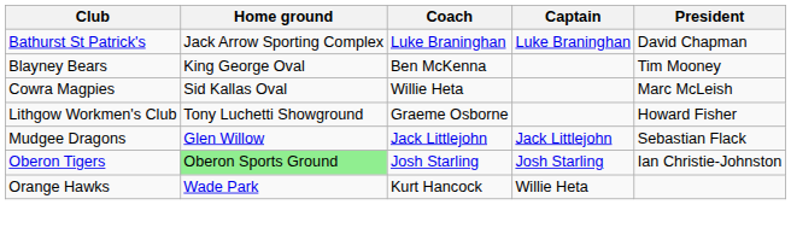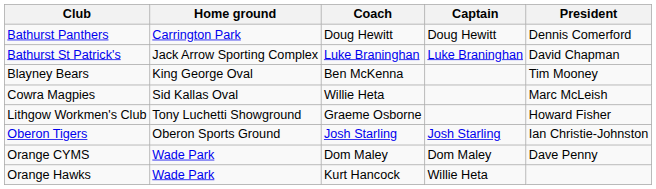 <table class="wikitable sortable">
 <tr>
 <th>Club</th>
 <th>Home ground</th>
 <th>Coach</th>
 <th>Captain</th>
 <th>President</th>
+</tr>
+<tr>
+<td> <a href='#'>Bathurst Panthers</a></td>
+<td><a href='#'>Carrington Park</a></td>
+<td> Doug Hewitt</td>
+<td> Doug Hewitt</td>
+<td> Dennis Comerford</td>
 </tr>
 <tr>
 <td> <a href='#'>Bathurst St Patrick's</a></td>
 <td>Jack Arrow Sporting Complex</td>
 <td> <a href='#'>Luke Braninghan</a></td>
 <td> <a href='#'>Luke Braninghan</a></td>
 <td> David Chapman</td>
 </tr>
 <tr>
 <td> Blayney Bears</td>
 <td>King George Oval</td>
 <td> Ben McKenna</td>
 <td></td>
 <td> Tim Mooney</td>
 </tr>
 <tr>
 <td> Cowra Magpies</td>
 <td>Sid Kallas Oval</td>
 <td> Willie Heta</td>
 <td></td>
 <td> Marc McLeish</td>
 </tr>
 <tr>
 <td> Lithgow Workmen's Club</td>
 <td>Tony Luchetti Showground</td>
 <td> Graeme Osborne</td>
 <td></td>
 <td> Howard Fisher</td>
 </tr>
 <tr>
-<td> Mudgee Dragons</td>
-<td><a href='#'>Glen Willow</a></td>
-<td> <a href='#'>Jack Littlejohn</a></td>
-<td> <a href='#'>Jack Littlejohn</a></td>
-<td> Sebastian Flack</td>
-</tr>
-<tr>
 <td> <a href='#'>Oberon Tigers</a></td>
-<td style="background: lightgreen;">Oberon Sports Ground</td>
+<td>Oberon Sports Ground</td>
 <td> <a href='#'>Josh Starling</a></td>
 <td> <a href='#'>Josh Starling</a></td>
 <td> Ian Christie-Johnston</td>
+</tr>
+<tr>
+<td> Orange CYMS</td>
+<td><a href='#'>Wade Park</a></td>
+<td> Dom Maley</td>
+<td> Dom Maley</td>
+<td> Dave Penny</td>
 </tr>
 <tr>
 <td> Orange Hawks</td>
 <td><a href='#'>Wade Park</a></td>
 <td> Kurt Hancock</td>
 <td> Willie Heta</td>
 <td></td>
 </tr>
 </table>
